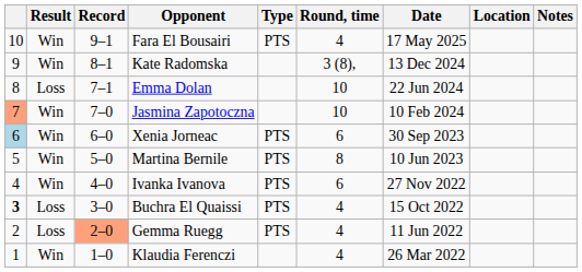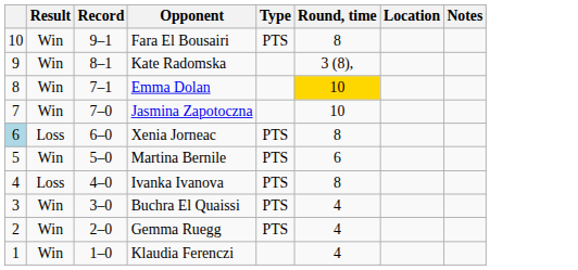 <table class="wikitable" style="text-align:center">
 <tr>
 <th></th>
 <th>Result</th>
 <th>Record</th>
 <th>Opponent</th>
 <th>Type</th>
 <th>Round, time</th>
-<th>Date</th>
 <th>Location</th>
 <th>Notes</th>
 </tr>
 <tr>
 <td>10</td>
 <td>Win</td>
 <td>9–1</td>
 <td style="text-align:left;">Fara El Bousairi</td>
 <td>PTS</td>
-<td>4</td>
-<td>17 May 2025</td>
+<td>8</td>
 <td style="text-align:left;"></td>
 <td></td>
 </tr>
 <tr>
 <td>9</td>
 <td>Win</td>
 <td>8–1</td>
 <td style="text-align:left;">Kate Radomska</td>
 <td></td>
 <td>3 (8), </td>
-<td>13 Dec 2024</td>
 <td style="text-align:left;"></td>
 <td></td>
 </tr>
 <tr>
 <td>8</td>
-<td>Loss</td>
+<td>Win</td>
 <td>7–1</td>
 <td style="text-align:left;"><a href='#'>Emma Dolan</a></td>
 <td></td>
-<td>10</td>
-<td>22 Jun 2024</td>
+<td style="background: gold;">10</td>
 <td style="text-align:left;"></td>
 <td style="text-align:left;"></td>
 </tr>
 <tr>
-<td style="background: lightsalmon;">7</td>
+<td>7</td>
 <td>Win</td>
 <td>7–0</td>
 <td style="text-align:left;"><a href='#'>Jasmina Zapotoczna</a></td>
 <td></td>
 <td>10</td>
-<td>10 Feb 2024</td>
 <td style="text-align:left;"></td>
 <td style="text-align:left;"></td>
 </tr>
 <tr>
 <td style="background: lightblue;">6</td>
-<td>Win</td>
+<td>Loss</td>
 <td>6–0</td>
 <td style="text-align:left;">Xenia Jorneac</td>
 <td>PTS</td>
-<td>6</td>
-<td>30 Sep 2023</td>
+<td>8</td>
 <td style="text-align:left;"></td>
 <td></td>
 </tr>
 <tr>
 <td>5</td>
 <td>Win</td>
 <td>5–0</td>
 <td style="text-align:left;">Martina Bernile</td>
 <td>PTS</td>
-<td>8</td>
-<td>10 Jun 2023</td>
+<td>6</td>
 <td style="text-align:left;"></td>
 <td></td>
 </tr>
 <tr>
 <td>4</td>
-<td>Win</td>
+<td>Loss</td>
 <td>4–0</td>
 <td style="text-align:left;">Ivanka Ivanova</td>
 <td>PTS</td>
-<td>6</td>
-<td>27 Nov 2022</td>
+<td>8</td>
 <td style="text-align:left;"></td>
 <td></td>
 </tr>
 <tr>
-<td><strong>3</strong></td>
-<td>Loss</td>
+<td>3</td>
+<td>Win</td>
 <td>3–0</td>
 <td style="text-align:left;">Buchra El Quaissi</td>
 <td>PTS</td>
 <td>4</td>
-<td>15 Oct 2022</td>
 <td style="text-align:left;"></td>
 <td></td>
 </tr>
 <tr>
 <td>2</td>
-<td>Loss</td>
-<td style="background: lightsalmon;">2–0</td>
+<td>Win</td>
+<td>2–0</td>
 <td style="text-align:left;">Gemma Ruegg</td>
 <td>PTS</td>
 <td>4</td>
-<td>11 Jun 2022</td>
 <td style="text-align:left;"></td>
 <td></td>
 </tr>
 <tr>
 <td>1</td>
 <td>Win</td>
 <td>1–0</td>
 <td style="text-align:left;">Klaudia Ferenczi</td>
 <td></td>
 <td>4</td>
-<td>26 Mar 2022</td>
 <td style="text-align:left;"></td>
 <td></td>
 </tr>
 </table>
